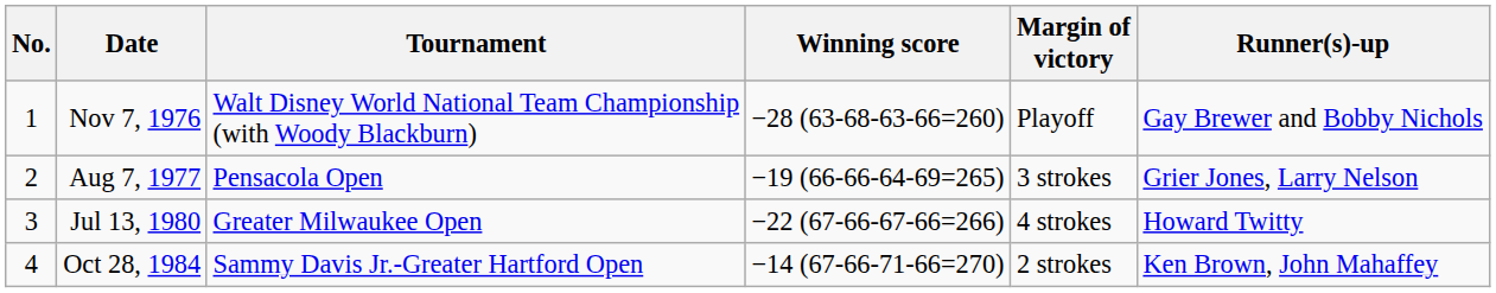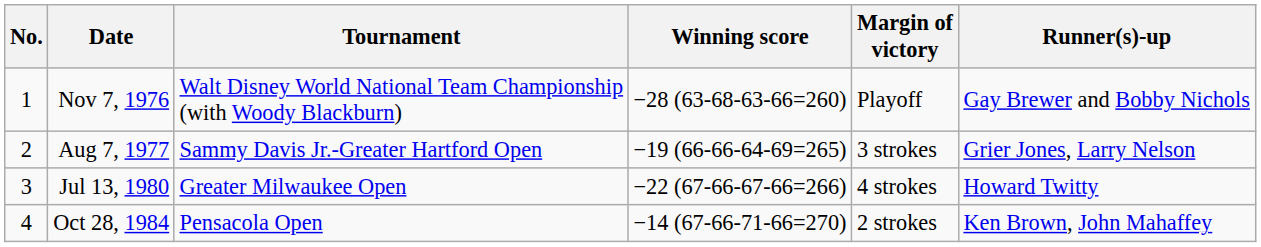 <table class="wikitable" style="font-size:95%;">
 <tr>
 <th>No.</th>
 <th>Date</th>
 <th>Tournament</th>
 <th>Winning score</th>
 <th>Margin of<br>victory</th>
 <th>Runner(s)-up</th>
 </tr>
 <tr>
 <td align=center>1</td>
 <td align=right>Nov 7, <a href='#'>1976</a></td>
 <td><a href='#'>Walt Disney World National Team Championship</a><br>(with  <a href='#'>Woody Blackburn</a>)</td>
 <td>−28 (63-68-63-66=260)</td>
 <td>Playoff</td>
 <td> <a href='#'>Gay Brewer</a> and  <a href='#'>Bobby Nichols</a></td>
 </tr>
 <tr>
 <td align=center>2</td>
 <td align=right>Aug 7, <a href='#'>1977</a></td>
-<td><a href='#'>Pensacola Open</a></td>
+<td><a href='#'>Sammy Davis Jr.-Greater Hartford Open</a></td>
 <td>−19 (66-66-64-69=265)</td>
 <td>3 strokes</td>
 <td> <a href='#'>Grier Jones</a>,  <a href='#'>Larry Nelson</a></td>
 </tr>
 <tr>
 <td align=center>3</td>
 <td align=right>Jul 13, <a href='#'>1980</a></td>
 <td><a href='#'>Greater Milwaukee Open</a></td>
 <td>−22 (67-66-67-66=266)</td>
 <td>4 strokes</td>
 <td> <a href='#'>Howard Twitty</a></td>
 </tr>
 <tr>
 <td align=center>4</td>
 <td align=right>Oct 28, <a href='#'>1984</a></td>
-<td><a href='#'>Sammy Davis Jr.-Greater Hartford Open</a></td>
+<td><a href='#'>Pensacola Open</a></td>
 <td>−14 (67-66-71-66=270)</td>
 <td>2 strokes</td>
 <td> <a href='#'>Ken Brown</a>,  <a href='#'>John Mahaffey</a></td>
 </tr>
 </table>
